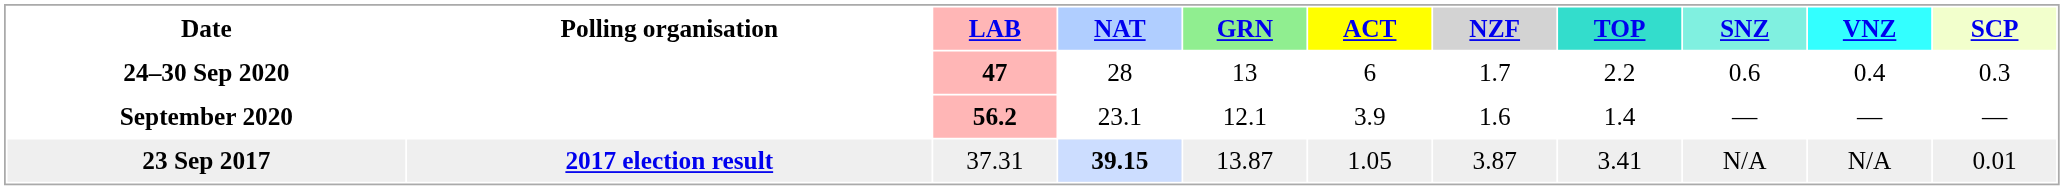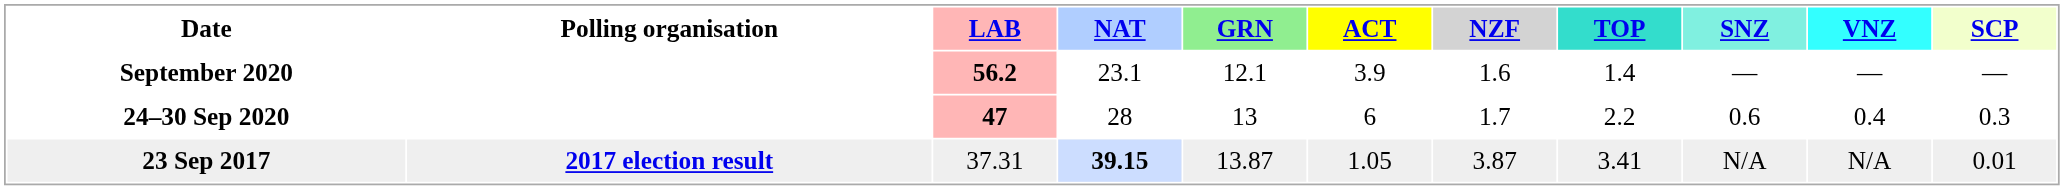 <table cellpadding="5" cellspacing="1" style="font-size:90%; line-height:14px; text-align:center; border: 1px solid #aaa">
 <tr>
 <th style="width:15em;">Date</th>
 <th style="width:20em;">Polling organisation</th>
 <th style="background-color:#FFB6B6;width:60px"><a href='#'>LAB</a></th>
 <th style="background-color:#B0CEFF;width:60px"><a href='#'>NAT</a></th>
 <th style="background-color:#90EE90;width:60px"><a href='#'>GRN</a></th>
 <th style="background-color:#FFFF00;width:60px"><a href='#'>ACT</a></th>
 <th style="background-color:#D3D3D3;width:60px"><a href='#'>NZF</a></th>
 <th style="background-color:#33DDCC;width:60px;"><a href='#'>TOP</a></th>
 <th style="background-color:#80F0E0;width:60px;"><a href='#'>SNZ</a></th>
 <th style="background-color:#33FFFF;width:60px"><a href='#'>VNZ</a></th>
 <th style="background-color:#F2FFCC;width:60px;"><a href='#'>SCP</a></th>
 </tr>
 <tr>
+<td><strong>September 2020</strong></td>
+<td></td>
+<td – style="background-color:#FFB6B6;"><strong>56.2</strong></td>
+<td>23.1</td>
+<td>12.1</td>
+<td>3.9</td>
+<td>1.6</td>
+<td>1.4</td>
+<td>—</td>
+<td>—</td>
+<td>—</td>
+</tr>
+<tr>
 <td><strong>24–30 Sep 2020</strong></td>
 <td></td>
 <td – style="background-color:#FFB6B6;"><strong>47</strong></td>
 <td>28</td>
 <td>13</td>
 <td>6</td>
 <td>1.7</td>
 <td>2.2</td>
 <td>0.6</td>
 <td>0.4</td>
 <td>0.3</td>
-</tr>
-<tr>
-<td><strong>September 2020</strong></td>
-<td></td>
-<td – style="background-color:#FFB6B6;"><strong>56.2</strong></td>
-<td>23.1</td>
-<td>12.1</td>
-<td>3.9</td>
-<td>1.6</td>
-<td>1.4</td>
-<td>—</td>
-<td>—</td>
-<td>—</td>
 </tr>
 <tr style="background:#EFEFEF;">
 <td><strong>23 Sep 2017</strong></td>
 <td><strong><a href='#'>2017 election result</a></strong></td>
 <td>37.31</td>
 <td style="background:#CCDDFF"><strong>39.15</strong></td>
 <td>13.87</td>
 <td>1.05</td>
 <td>3.87</td>
 <td>3.41</td>
 <td>N/A</td>
 <td>N/A</td>
 <td>0.01</td>
 </tr>
 </table>
